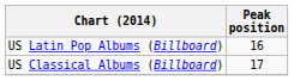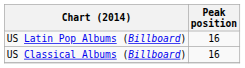 <table class="wikitable sortable plainrowheaders">
 <tr>
 <th>Chart (2014)</th>
 <th>Peak<br>position</th>
 </tr>
 <tr>
 <td>US <a href='#'>Latin Pop Albums</a> (<em><a href='#'>Billboard</a></em>)</td>
 <td style="text-align:center;">16</td>
 </tr>
 <tr>
 <td>US <a href='#'>Classical Albums</a> (<em><a href='#'>Billboard</a></em>)</td>
-<td style="text-align:center;">17</td>
+<td style="text-align:center;">16</td>
 </tr>
 <tr>
 </tr>
 </table>
